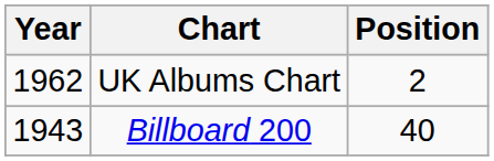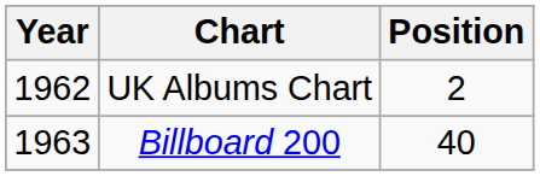 <table class="wikitable"  style="text-align:center">
 <tr>
 <th>Year</th>
 <th>Chart</th>
 <th>Position</th>
 </tr>
 <tr>
 <td>1962</td>
 <td>UK Albums Chart</td>
 <td>2</td>
 </tr>
 <tr>
-<td>1943</td>
+<td>1963</td>
 <td><a href='#'><em>Billboard</em> 200</a></td>
 <td>40</td>
 </tr>
 </table>
